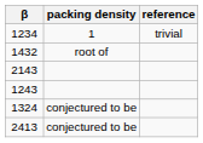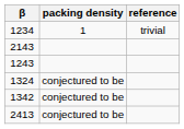 <table class="wikitable" style="text-align:center;" border="1">
 <tr>
 <th>β</th>
 <th>packing density</th>
 <th>reference</th>
 </tr>
 <tr>
 <td> 1234 </td>
 <td>1</td>
 <td>trivial</td>
-</tr>
-<tr>
-<td> 1432 </td>
-<td>root of </td>
-<td></td>
 </tr>
 <tr>
 <td> 2143 </td>
 <td></td>
 <td></td>
 </tr>
 <tr>
 <td> 1243 </td>
 <td></td>
 <td></td>
 </tr>
 <tr>
 <td> 1324 </td>
 <td>conjectured to be </td>
 <td></td>
 </tr>
 <tr>
+<td> 1342 </td>
+<td>conjectured to be </td>
+<td></td>
+</tr>
+<tr>
 <td> 2413 </td>
 <td>conjectured to be </td>
 <td></td>
 </tr>
 </table>
